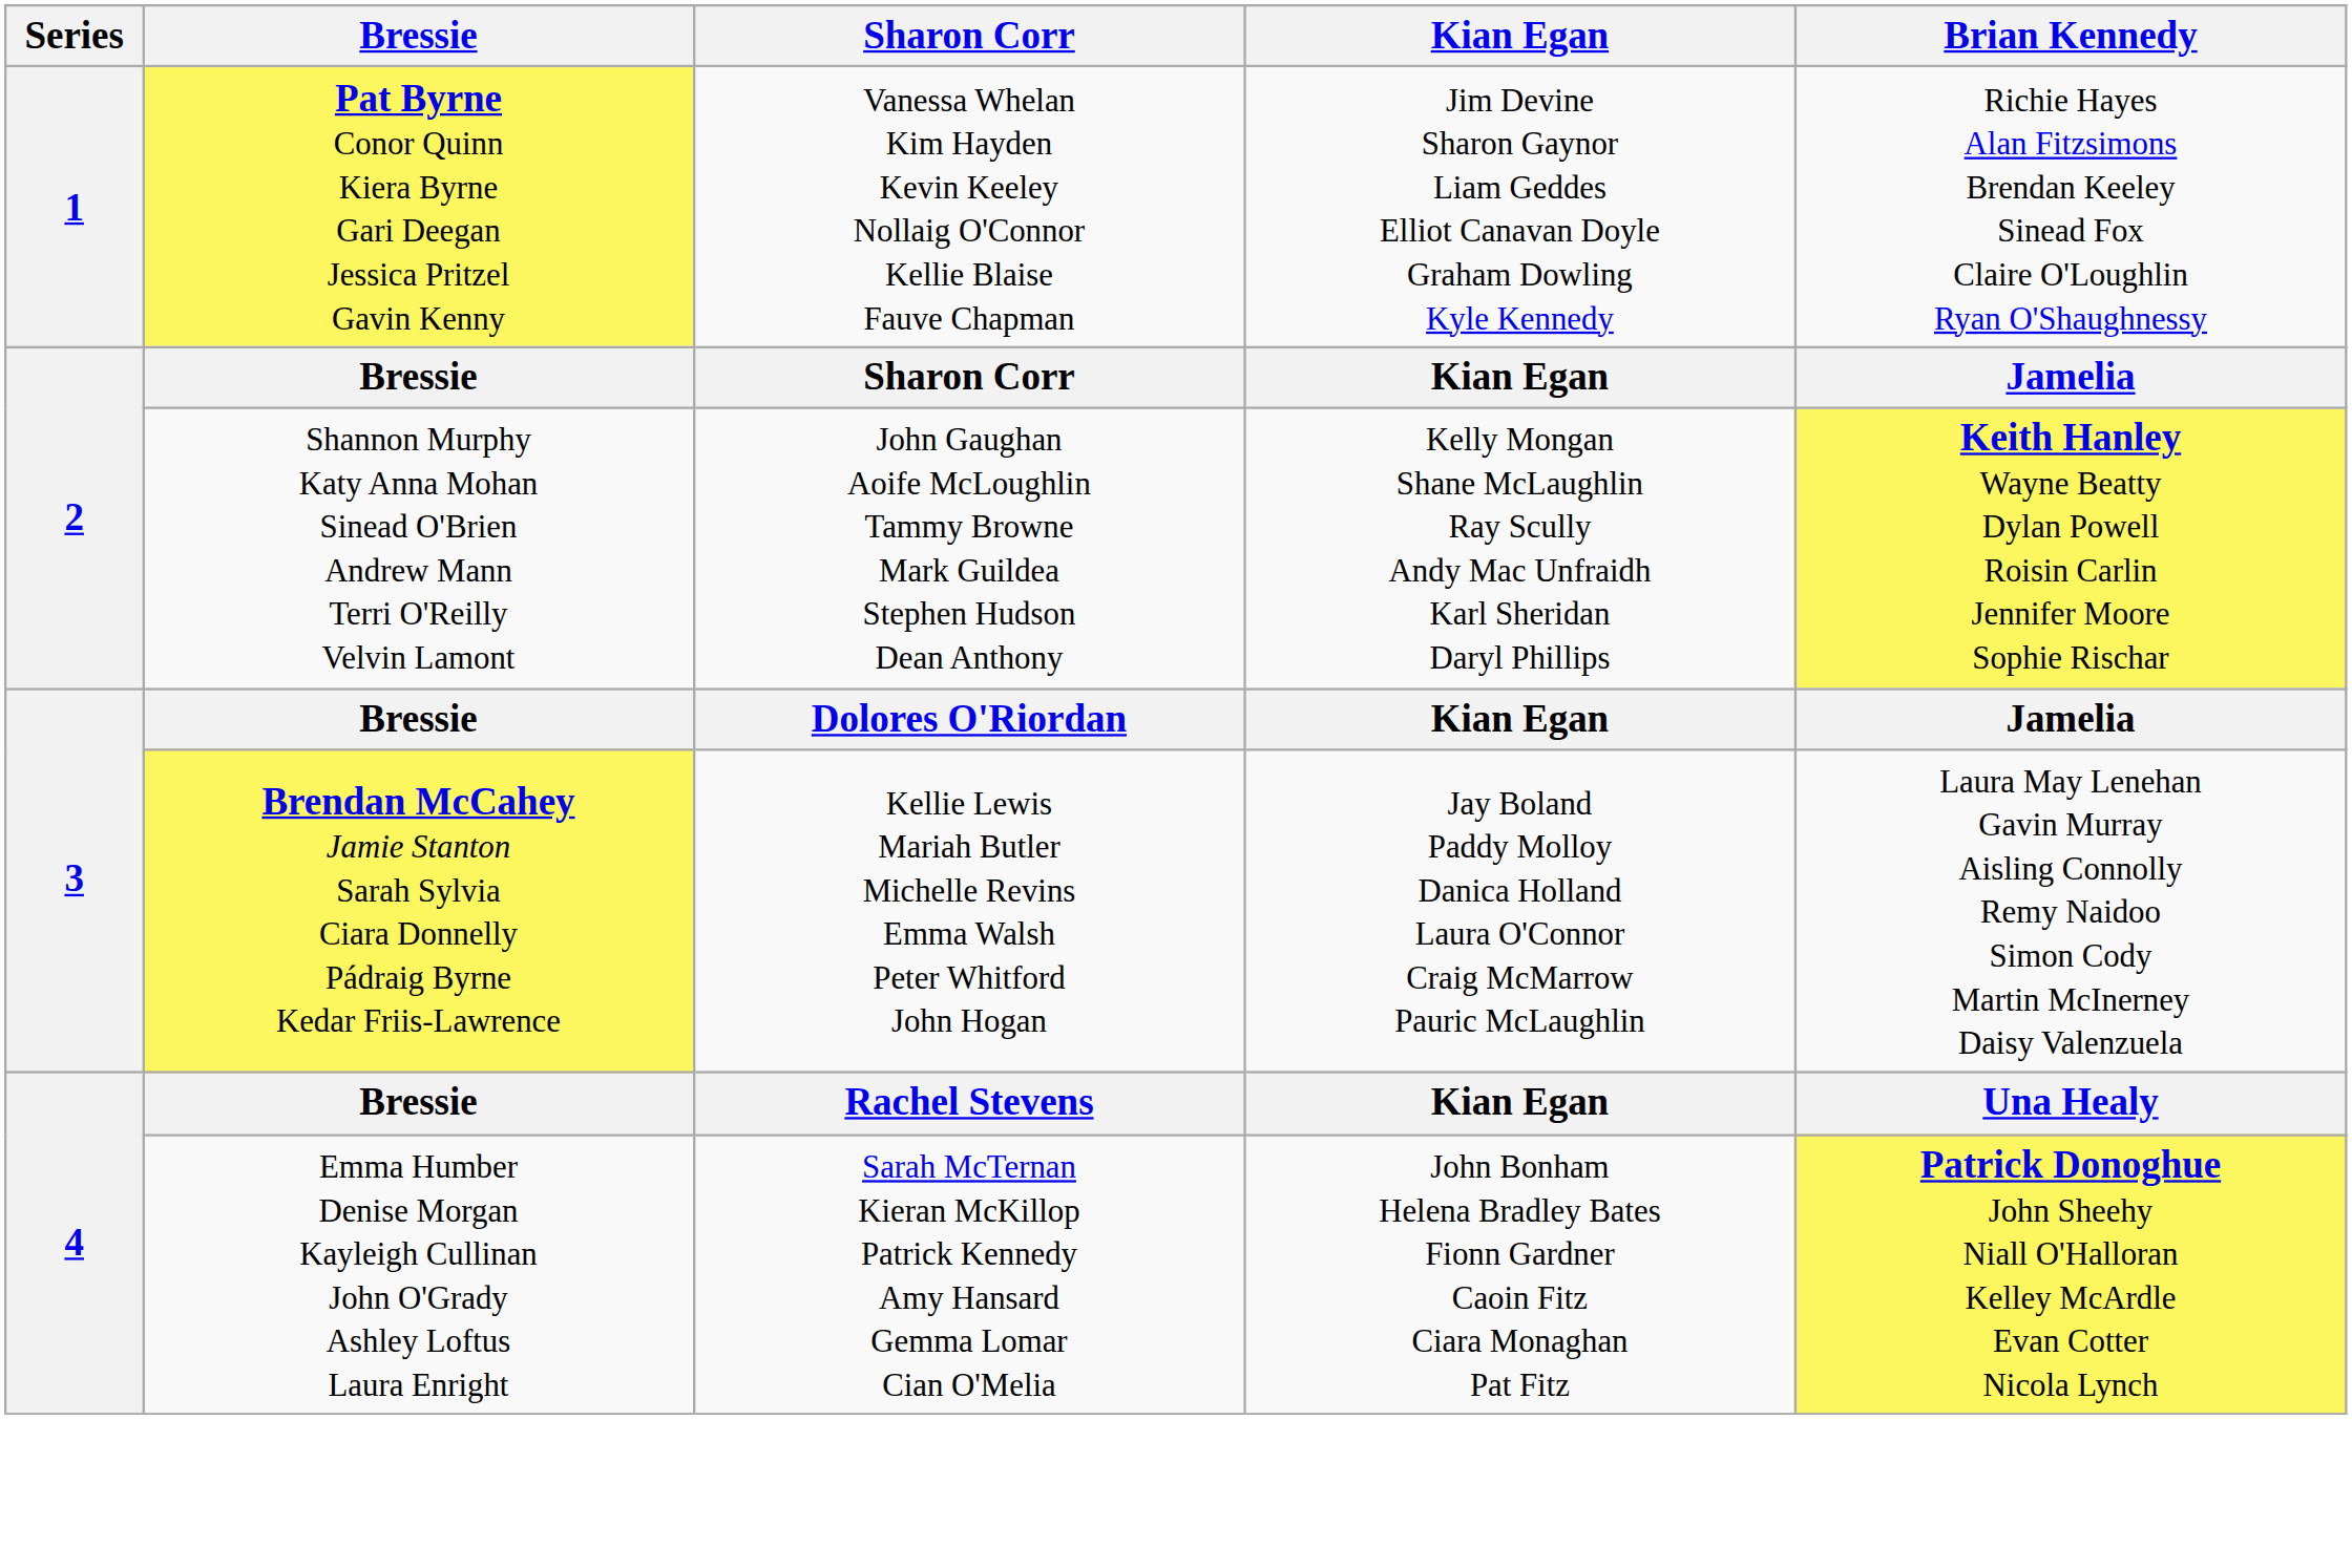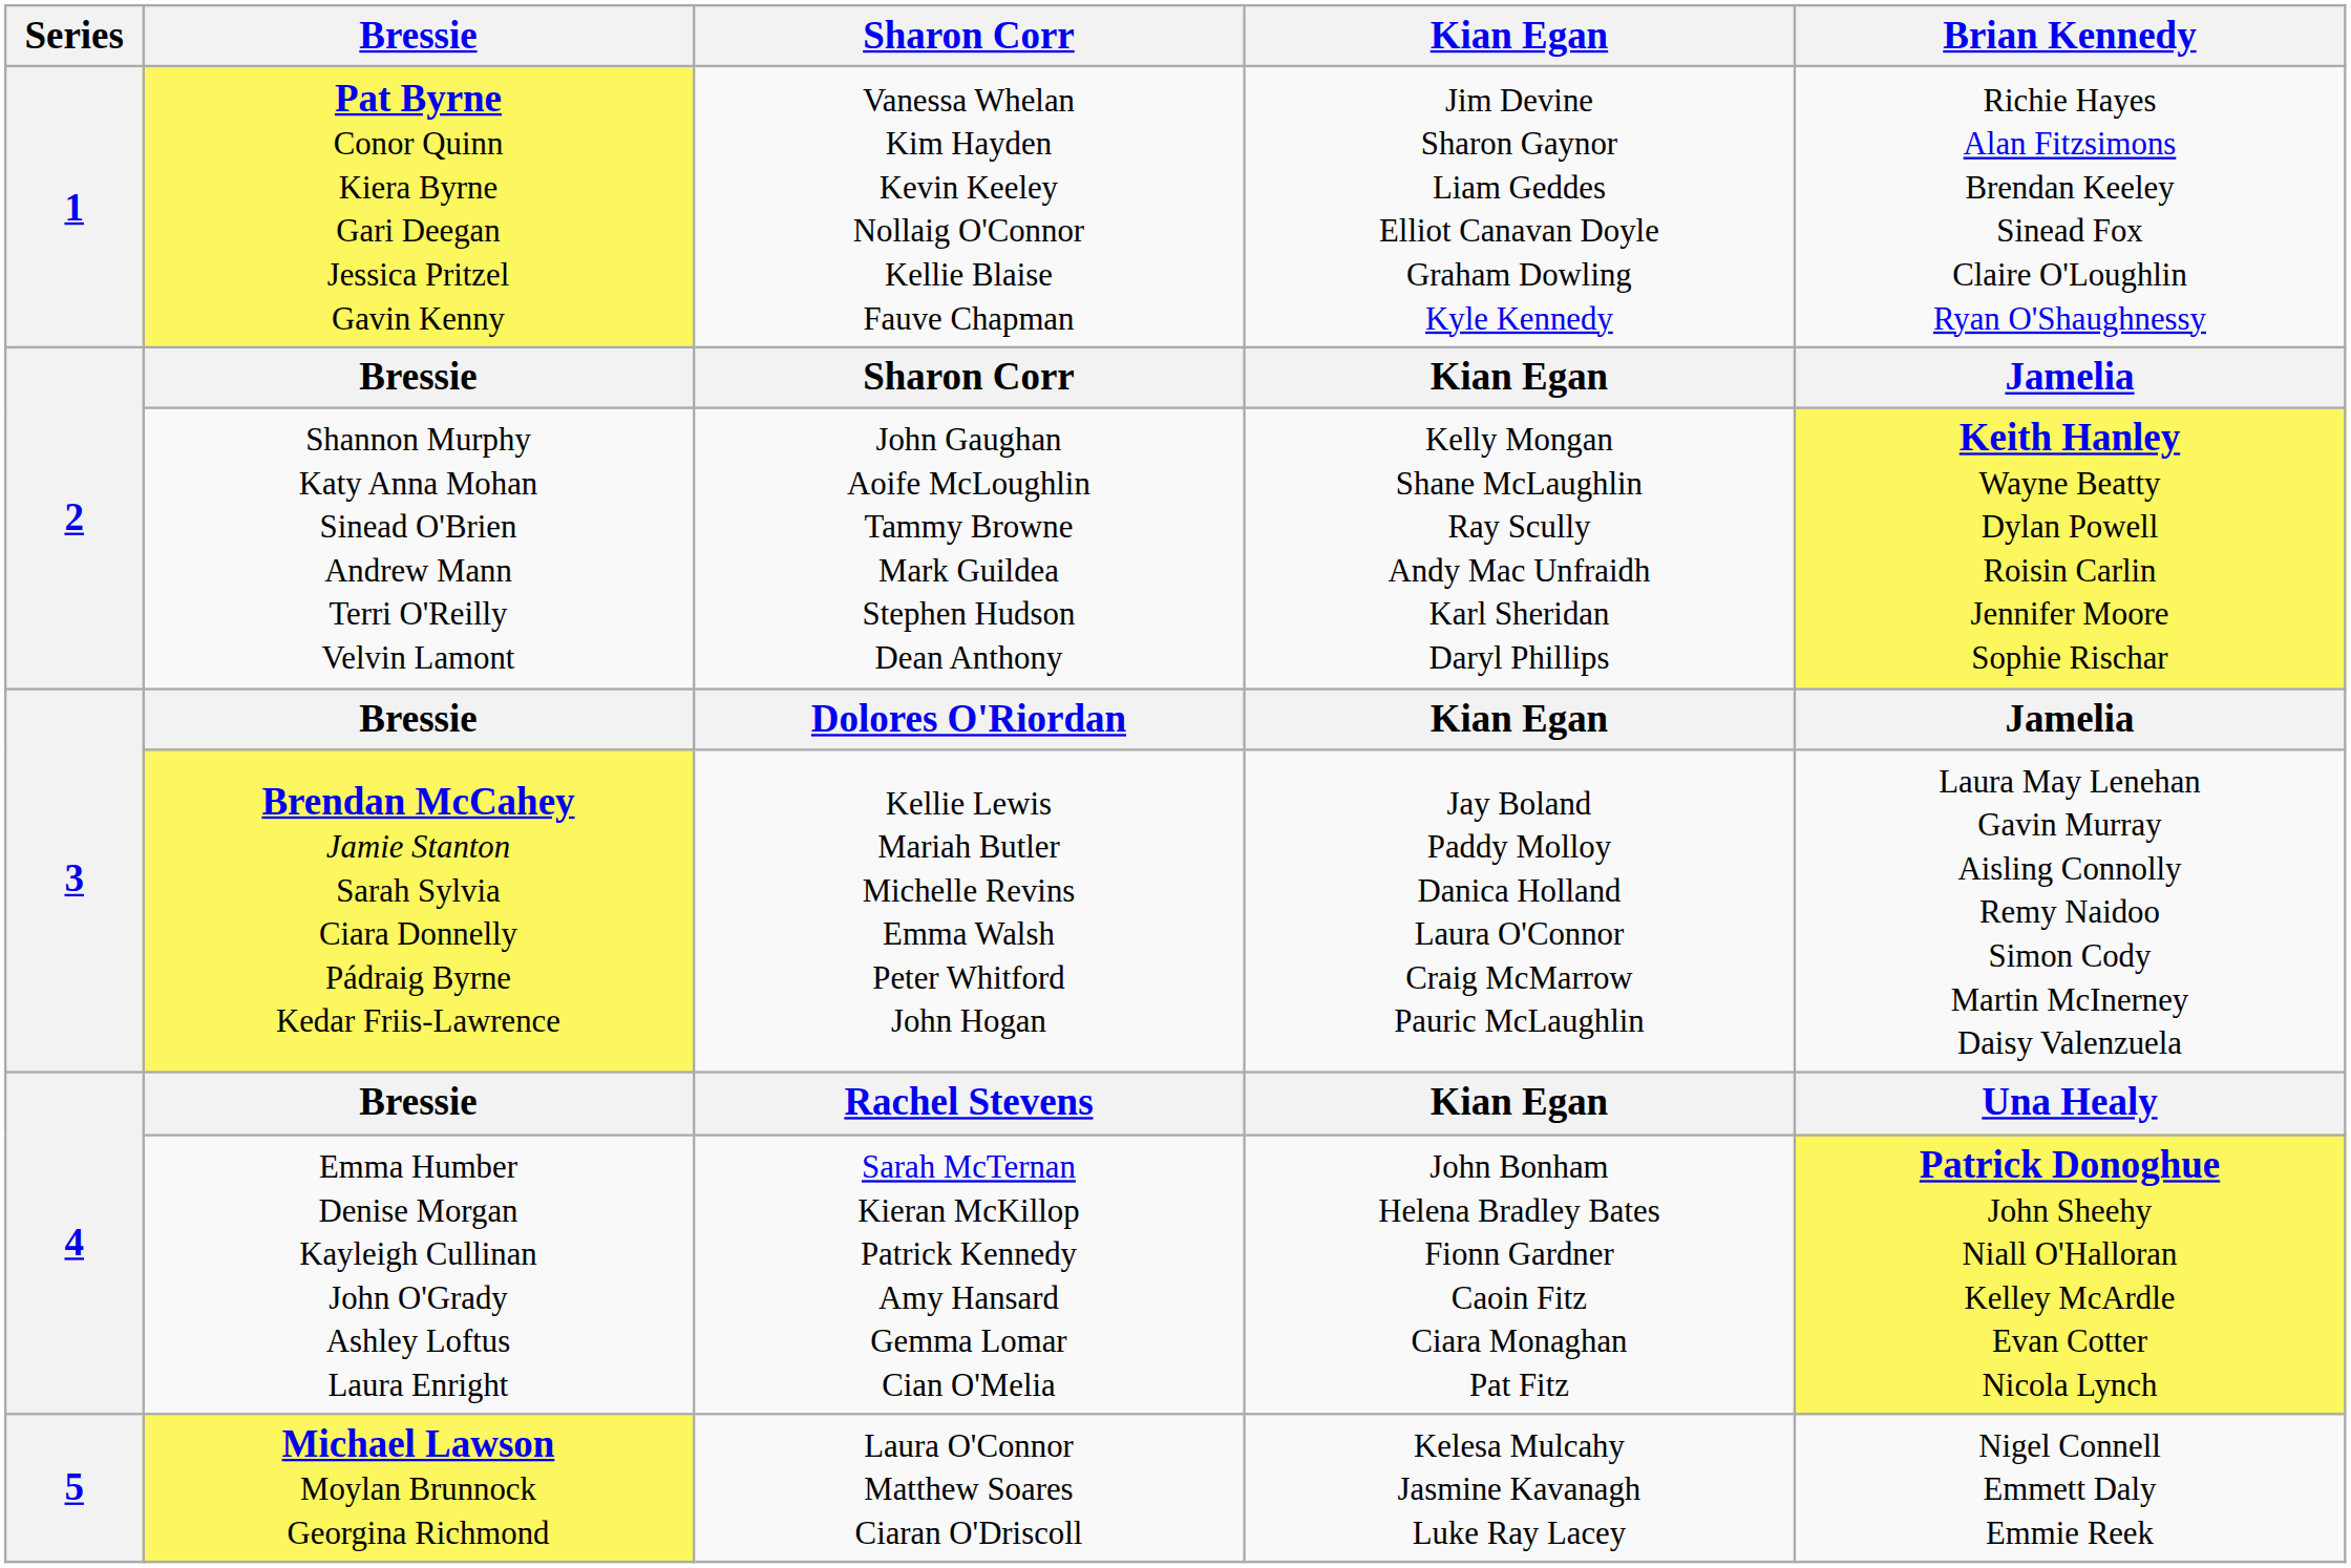 <table class="wikitable nowrap" style="text-align:center">
 <tr>
 <th style="width:05%" scope="col">Series</th>
 <th style="width:20%" scope="col"><a href='#'>Bressie</a></th>
 <th style="width:20%" scope="col"><a href='#'>Sharon Corr</a></th>
 <th style="width:20%" scope="col"><a href='#'>Kian Egan</a></th>
 <th style="width:20%" scope="col"><a href='#'>Brian Kennedy</a></th>
 </tr>
 <tr>
 <th scope="row"><a href='#'>1</a></th>
 <td style="background:#FCF75E"><strong><a href='#'>Pat Byrne</a></strong><br><small>Conor Quinn<br>Kiera Byrne<br>Gari Deegan<br>Jessica Pritzel<br>Gavin Kenny</small></td>
 <td><small>Vanessa Whelan<br>Kim Hayden<br>Kevin Keeley<br>Nollaig O'Connor<br>Kellie Blaise<br>Fauve Chapman</small></td>
 <td><small>Jim Devine<br>Sharon Gaynor<br>Liam Geddes<br>Elliot Canavan Doyle<br>Graham Dowling<br><a href='#'>Kyle Kennedy</a></small></td>
 <td><small>Richie Hayes<br><a href='#'>Alan Fitzsimons</a><br>Brendan Keeley<br>Sinead Fox<br>Claire O'Loughlin<br><a href='#'>Ryan O'Shaughnessy</a></small></td>
 </tr>
 <tr>
 <th rowspan="2"><a href='#'>2</a></th>
 <th scope="col">Bressie</th>
 <th scope="col">Sharon Corr</th>
 <th scope="col">Kian Egan</th>
 <th scope="col"><a href='#'>Jamelia</a></th>
 </tr>
 <tr>
 <td><small>Shannon Murphy<br>Katy Anna Mohan<br>Sinead O'Brien<br>Andrew Mann<br>Terri O'Reilly<br>Velvin Lamont</small></td>
 <td><small>John Gaughan<br>Aoife McLoughlin<br>Tammy Browne<br>Mark Guildea<br>Stephen Hudson<br>Dean Anthony</small></td>
 <td><small>Kelly Mongan<br>Shane McLaughlin<br>Ray Scully<br>Andy Mac Unfraidh<br>Karl Sheridan<br>Daryl Phillips</small></td>
 <td style="background:#FCF75E"><strong><a href='#'>Keith Hanley</a></strong><br><small>Wayne Beatty<br>Dylan Powell<br>Roisin Carlin<br>Jennifer Moore<br>Sophie Rischar</small></td>
 </tr>
 <tr>
 <th rowspan="2"><a href='#'>3</a></th>
 <th scope="col">Bressie</th>
 <th scope="col"><a href='#'>Dolores O'Riordan</a></th>
 <th scope="col">Kian Egan</th>
 <th scope="col">Jamelia</th>
 </tr>
 <tr>
 <td style="background:#FCF75E"><strong><a href='#'>Brendan McCahey</a></strong><br><small><em>Jamie Stanton</em><br>Sarah Sylvia<br>Ciara Donnelly<br>Pádraig Byrne<br>Kedar Friis-Lawrence</small></td>
 <td><small>Kellie Lewis<br>Mariah Butler<br>Michelle Revins<br>Emma Walsh<br>Peter Whitford<br>John Hogan</small></td>
 <td><small>Jay Boland<br>Paddy Molloy<br>Danica Holland<br>Laura O'Connor<br>Craig McMarrow<br>Pauric McLaughlin</small></td>
 <td><small>Laura May Lenehan<br>Gavin Murray<br>Aisling Connolly<br>Remy Naidoo<br>Simon Cody<br>Martin McInerney<br>Daisy Valenzuela</small></td>
 </tr>
 <tr>
 <th rowspan="2"><a href='#'>4</a></th>
 <th scope="col">Bressie</th>
 <th scope="col"><a href='#'>Rachel Stevens</a></th>
 <th scope="col">Kian Egan</th>
 <th scope="col"><a href='#'>Una Healy</a></th>
 </tr>
 <tr>
 <td><small>Emma Humber<br>Denise Morgan<br>Kayleigh Cullinan<br>John O'Grady<br>Ashley Loftus<br>Laura Enright</small></td>
 <td><small><a href='#'>Sarah McTernan</a><br>Kieran McKillop<br>Patrick Kennedy<br>Amy Hansard<br>Gemma Lomar<br>Cian O'Melia</small></td>
 <td><small>John Bonham<br>Helena Bradley Bates<br>Fionn Gardner<br>Caoin Fitz<br>Ciara Monaghan<br>Pat Fitz</small></td>
 <td style="background:#FCF75E"><strong><a href='#'>Patrick Donoghue</a></strong><br><small>John Sheehy<br>Niall O'Halloran<br>Kelley McArdle<br>Evan Cotter<br>Nicola Lynch</small></td>
 </tr>
+<tr>
+<th><a href='#'>5</a></th>
+<td style="background:#FCF75E"><strong><a href='#'>Michael Lawson</a></strong><br><small>Moylan Brunnock<br>Georgina Richmond</small></td>
+<td><small>Laura O'Connor<br>Matthew Soares<br>Ciaran O'Driscoll</small></td>
+<td><small>Kelesa Mulcahy<br>Jasmine Kavanagh<br>Luke Ray Lacey</small></td>
+<td><small>Nigel Connell<br>Emmett Daly<br>Emmie Reek</small></td>
+</tr>
 </table>
